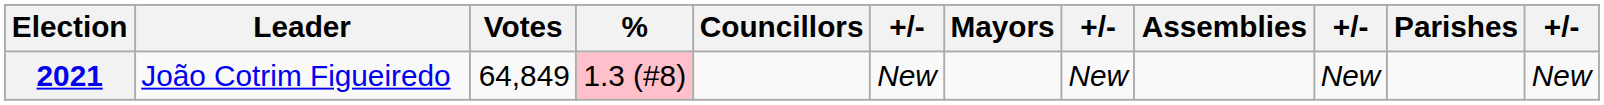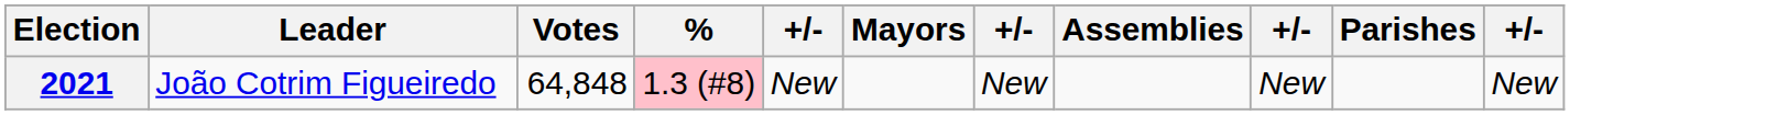 <table class="wikitable" style="text-align:right;">
 <tr>
 <th>Election</th>
 <th width="173px">Leader</th>
 <th width="50px">Votes</th>
 <th>%</th>
-<th>Councillors</th>
 <th>+/-</th>
 <th>Mayors</th>
 <th>+/-</th>
 <th>Assemblies</th>
 <th>+/-</th>
 <th>Parishes</th>
 <th>+/-</th>
 </tr>
 <tr>
 <th><a href='#'>2021</a></th>
 <td align=left><a href='#'>João Cotrim Figueiredo</a></td>
-<td>64,849</td>
+<td>64,848</td>
 <td style="background: pink;">1.3 (#8)</td>
-<td></td>
 <td><em>New</em></td>
 <td></td>
 <td><em>New</em></td>
 <td></td>
 <td><em>New</em></td>
 <td></td>
 <td><em>New</em></td>
 </tr>
 </table>
